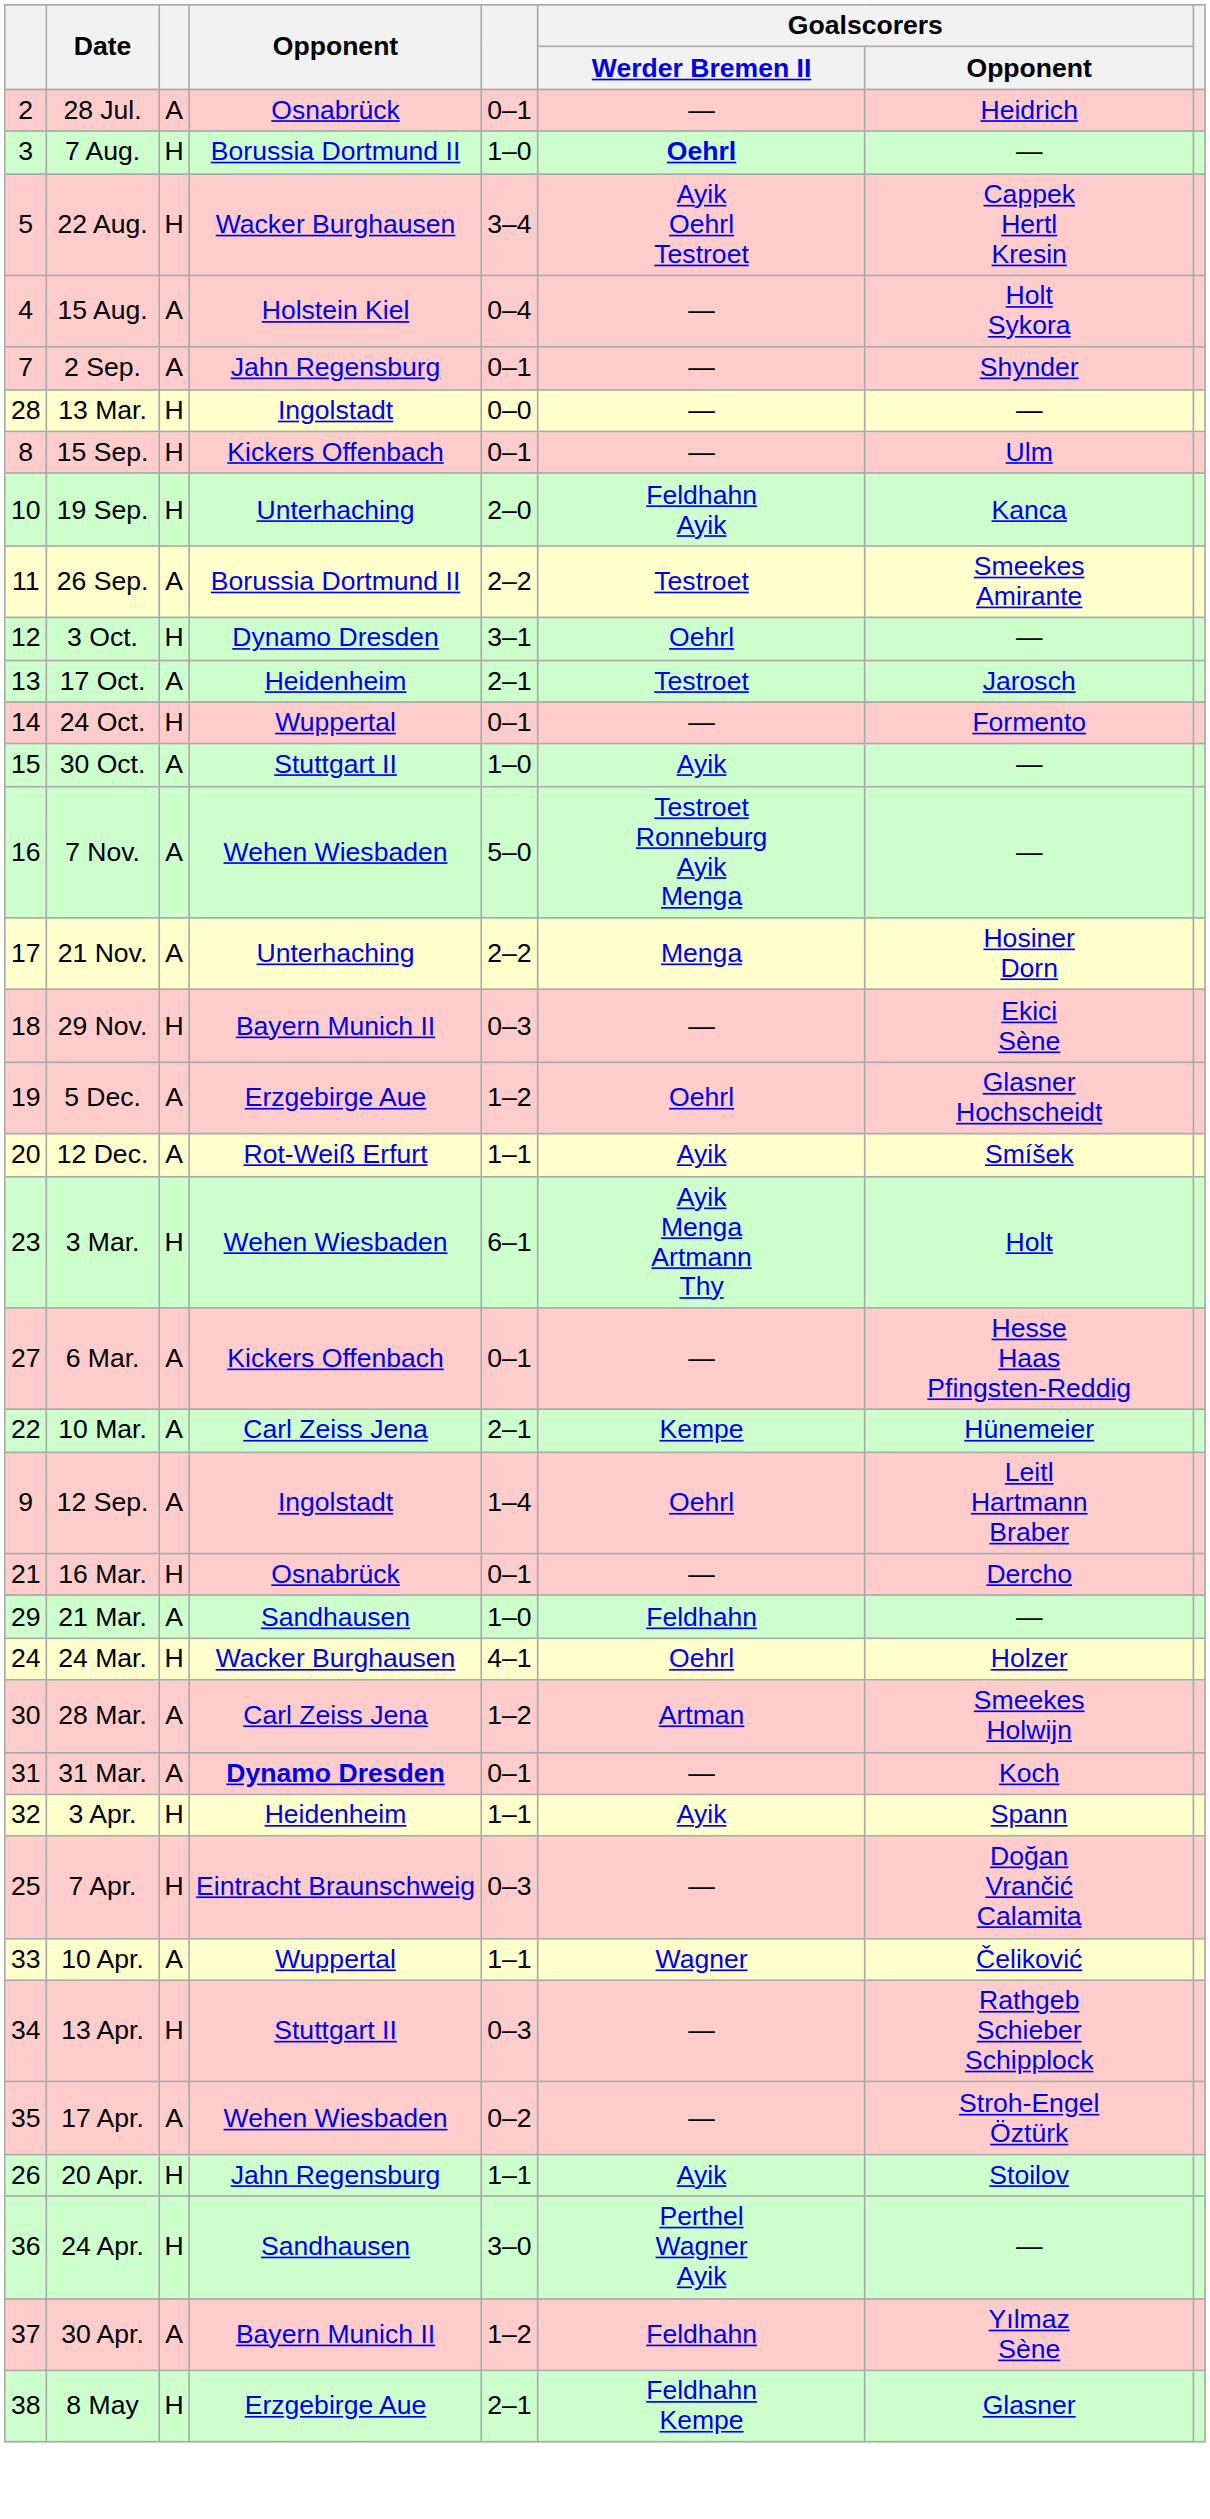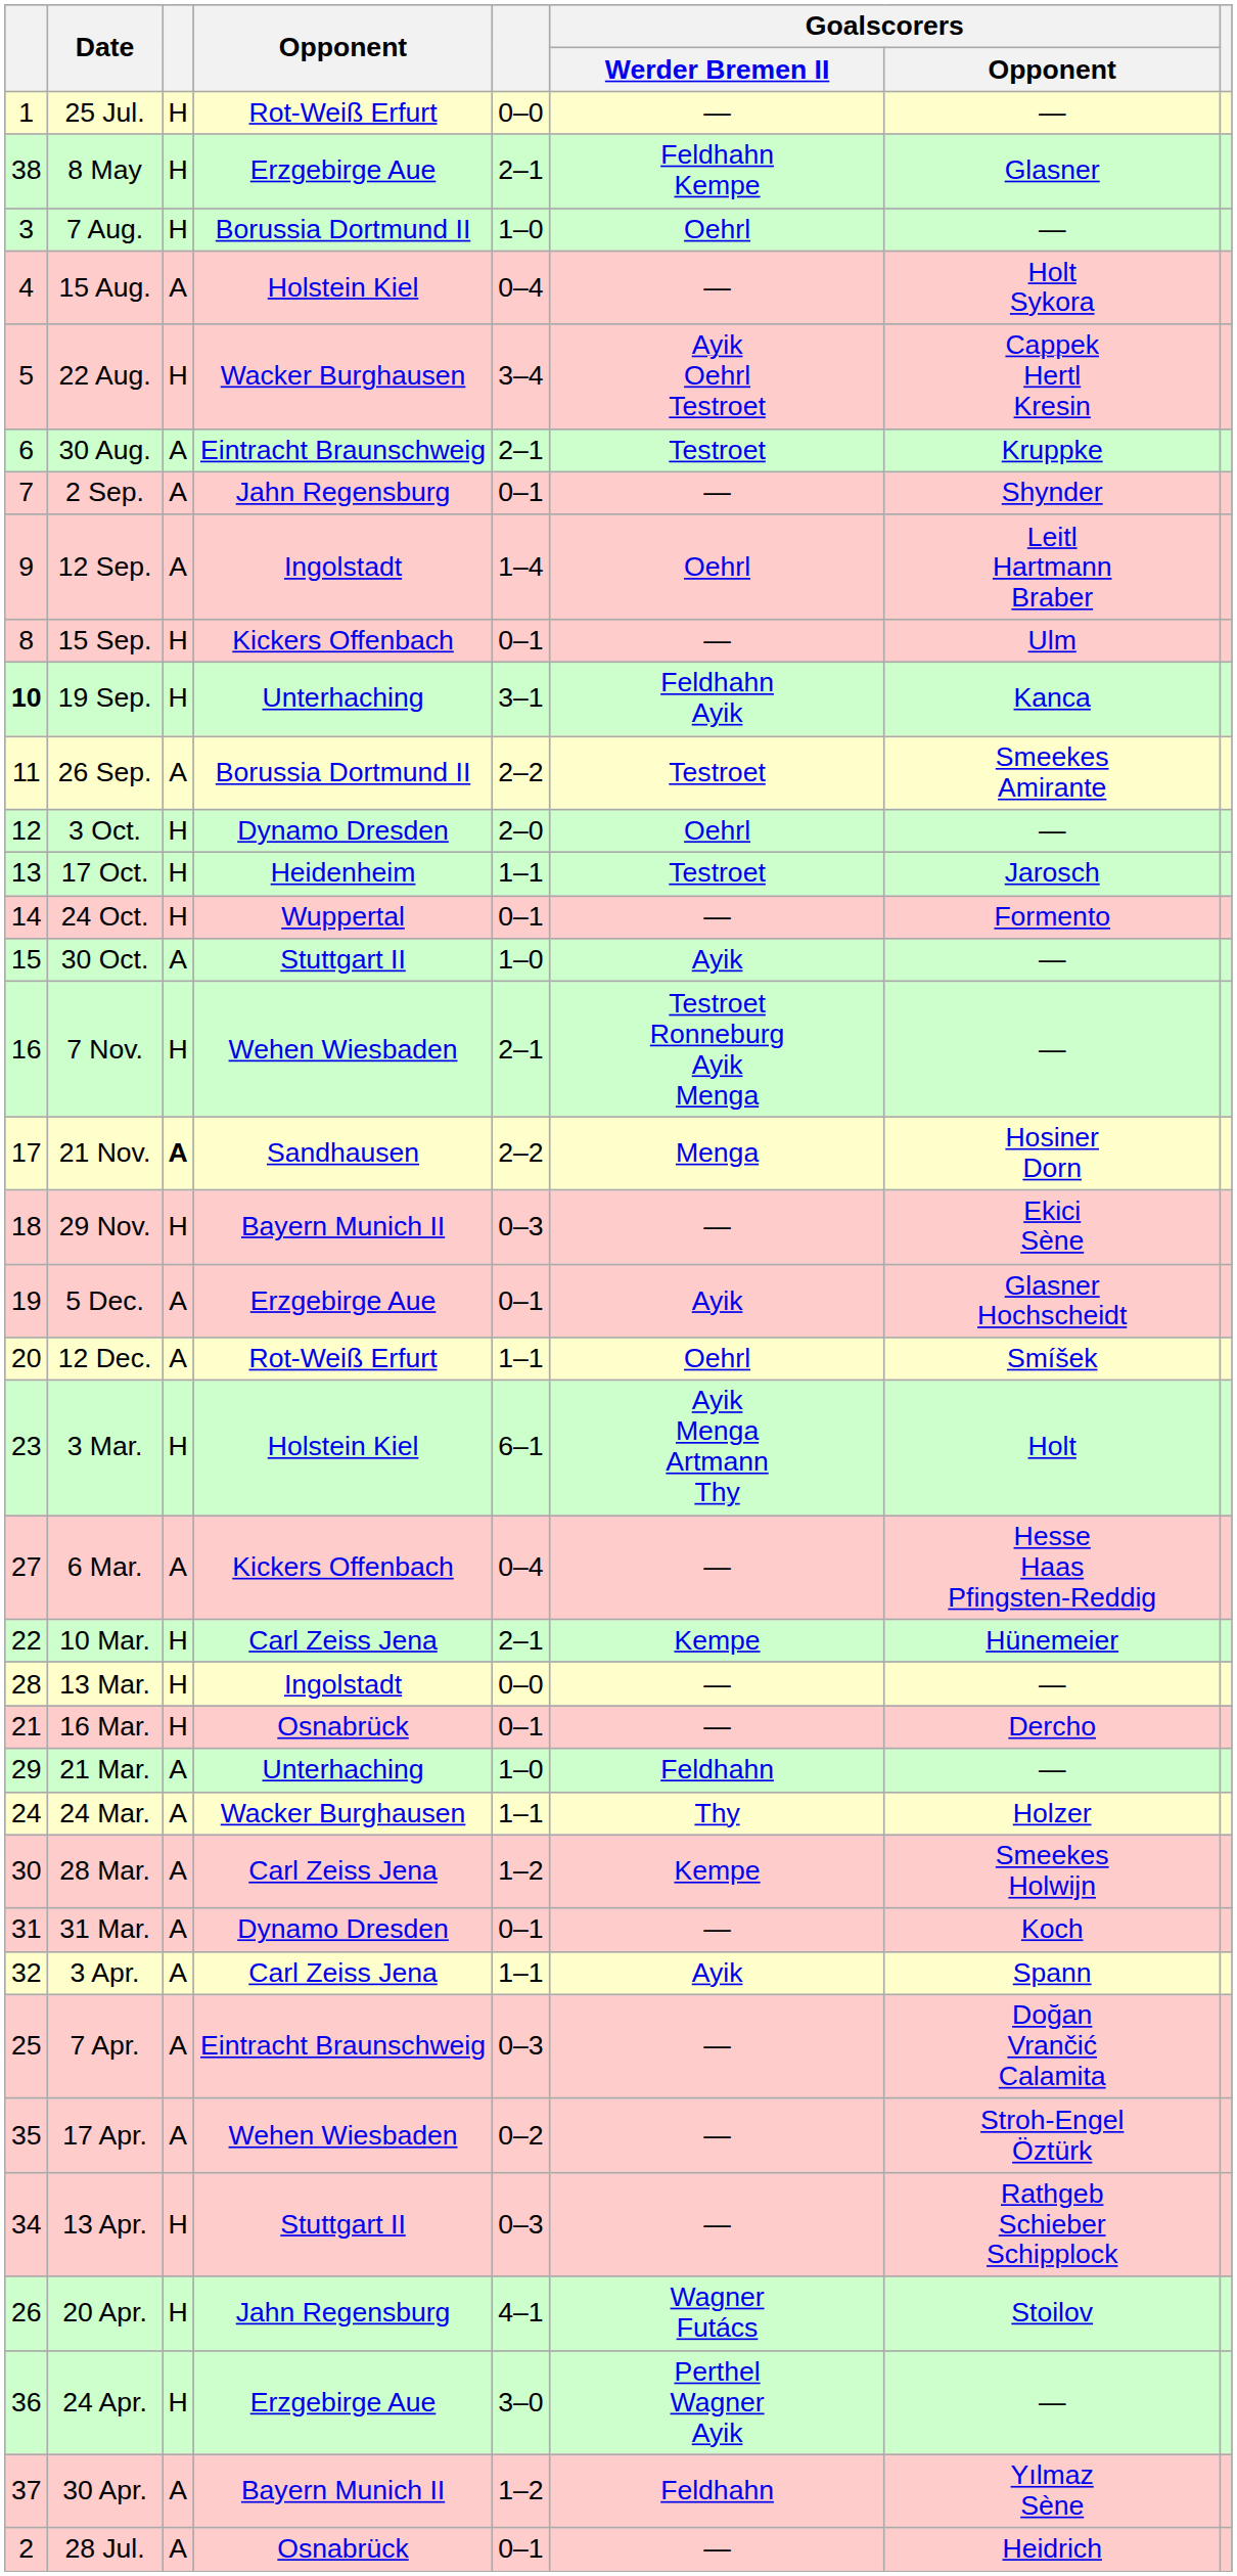 <table class="wikitable" Style="text-align: center">
 <tr>
 <th rowspan="2"></th>
 <th rowspan="2" style="width:60px">Date</th>
 <th rowspan="2"></th>
 <th rowspan="2">Opponent</th>
 <th rowspan="2"><br></th>
 <th colspan="2">Goalscorers</th>
 <th rowspan="2"></th>
 </tr>
 <tr>
 <th style="width:190px"><a href='#'>Werder Bremen II</a></th>
 <th style="width:190px">Opponent</th>
 </tr>
-<tr style="background:#fcc">
-<td>2</td>
-<td>28 Jul.</td>
-<td>A</td>
-<td><a href='#'>Osnabrück</a></td>
-<td>0–1</td>
+<tr style="background:#ffc">
+<td>1</td>
+<td>25 Jul.</td>
+<td>H</td>
+<td><a href='#'>Rot-Weiß Erfurt</a></td>
+<td>0–0</td>
 <td>—</td>
-<td><a href='#'>Heidrich</a> </td>
+<td>—</td>
+<td></td>
+</tr>
+<tr style="background:#cfc">
+<td>38</td>
+<td>8 May</td>
+<td>H</td>
+<td><a href='#'>Erzgebirge Aue</a></td>
+<td>2–1</td>
+<td><a href='#'>Feldhahn</a> <br><a href='#'>Kempe</a> </td>
+<td><a href='#'>Glasner</a> </td>
 <td></td>
 </tr>
 <tr style="background:#cfc">
 <td>3</td>
 <td>7 Aug.</td>
 <td>H</td>
 <td><a href='#'>Borussia Dortmund II</a></td>
 <td>1–0</td>
-<td><strong><a href='#'>Oehrl</a> </strong></td>
+<td><a href='#'>Oehrl</a> </td>
 <td>—</td>
-<td></td>
-</tr>
-<tr style="background:#fcc">
-<td>5</td>
-<td>22 Aug.</td>
-<td>H</td>
-<td><a href='#'>Wacker Burghausen</a></td>
-<td>3–4</td>
-<td><a href='#'>Ayik</a> <br><a href='#'>Oehrl</a> <br><a href='#'>Testroet</a> </td>
-<td><a href='#'>Cappek</a> <br><a href='#'>Hertl</a> <br><a href='#'>Kresin</a> </td>
 <td></td>
 </tr>
 <tr style="background:#fcc">
 <td>4</td>
 <td>15 Aug.</td>
 <td>A</td>
 <td><a href='#'>Holstein Kiel</a></td>
 <td>0–4</td>
 <td>—</td>
 <td><a href='#'>Holt</a> <br><a href='#'>Sykora</a> </td>
 <td></td>
 </tr>
 <tr style="background:#fcc">
+<td>5</td>
+<td>22 Aug.</td>
+<td>H</td>
+<td><a href='#'>Wacker Burghausen</a></td>
+<td>3–4</td>
+<td><a href='#'>Ayik</a> <br><a href='#'>Oehrl</a> <br><a href='#'>Testroet</a> </td>
+<td><a href='#'>Cappek</a> <br><a href='#'>Hertl</a> <br><a href='#'>Kresin</a> </td>
+<td></td>
+</tr>
+<tr style="background:#cfc">
+<td>6</td>
+<td>30 Aug.</td>
+<td>A</td>
+<td><a href='#'>Eintracht Braunschweig</a></td>
+<td>2–1</td>
+<td><a href='#'>Testroet</a> </td>
+<td><a href='#'>Kruppke</a> </td>
+<td></td>
+</tr>
+<tr style="background:#fcc">
 <td>7</td>
 <td>2 Sep.</td>
 <td>A</td>
 <td><a href='#'>Jahn Regensburg</a></td>
 <td>0–1</td>
 <td>—</td>
 <td><a href='#'>Shynder</a> </td>
 <td></td>
 </tr>
-<tr style="background:#ffc">
-<td>28</td>
-<td>13 Mar.</td>
-<td>H</td>
+<tr style="background:#fcc">
+<td>9</td>
+<td>12 Sep.</td>
+<td>A</td>
 <td><a href='#'>Ingolstadt</a></td>
-<td>0–0</td>
-<td>—</td>
-<td>—</td>
+<td>1–4</td>
+<td><a href='#'>Oehrl</a> </td>
+<td><a href='#'>Leitl</a> <br><a href='#'>Hartmann</a> <br><a href='#'>Braber</a> </td>
 <td></td>
 </tr>
 <tr style="background:#fcc">
 <td>8</td>
 <td>15 Sep.</td>
 <td>H</td>
 <td><a href='#'>Kickers Offenbach</a></td>
 <td>0–1</td>
 <td>—</td>
 <td><a href='#'>Ulm</a> </td>
 <td></td>
 </tr>
 <tr style="background:#cfc">
-<td>10</td>
+<td><strong>10</strong></td>
 <td>19 Sep.</td>
 <td>H</td>
 <td><a href='#'>Unterhaching</a></td>
-<td>2–0</td>
+<td>3–1</td>
 <td><a href='#'>Feldhahn</a> <br><a href='#'>Ayik</a> </td>
 <td><a href='#'>Kanca</a> </td>
 <td></td>
 </tr>
 <tr style="background:#ffc">
 <td>11</td>
 <td>26 Sep.</td>
 <td>A</td>
 <td><a href='#'>Borussia Dortmund II</a></td>
 <td>2–2</td>
 <td><a href='#'>Testroet</a> </td>
 <td><a href='#'>Smeekes</a> <br><a href='#'>Amirante</a> </td>
 <td></td>
 </tr>
 <tr style="background:#cfc">
 <td>12</td>
 <td>3 Oct.</td>
 <td>H</td>
 <td><a href='#'>Dynamo Dresden</a></td>
-<td>3–1</td>
+<td>2–0</td>
 <td><a href='#'>Oehrl</a> </td>
 <td>—</td>
 <td></td>
 </tr>
 <tr style="background:#cfc">
 <td>13</td>
 <td>17 Oct.</td>
-<td>A</td>
+<td>H</td>
 <td><a href='#'>Heidenheim</a></td>
-<td>2–1</td>
+<td>1–1</td>
 <td><a href='#'>Testroet</a> </td>
 <td><a href='#'>Jarosch</a> </td>
 <td></td>
 </tr>
 <tr style="background:#fcc">
 <td>14</td>
 <td>24 Oct.</td>
 <td>H</td>
 <td><a href='#'>Wuppertal</a></td>
 <td>0–1</td>
 <td>—</td>
 <td><a href='#'>Formento</a> </td>
 <td></td>
 </tr>
 <tr style="background:#cfc">
 <td>15</td>
 <td>30 Oct.</td>
 <td>A</td>
 <td><a href='#'>Stuttgart II</a></td>
 <td>1–0</td>
 <td><a href='#'>Ayik</a> </td>
 <td>—</td>
 <td></td>
 </tr>
 <tr style="background:#cfc">
 <td>16</td>
 <td>7 Nov.</td>
-<td>A</td>
+<td>H</td>
 <td><a href='#'>Wehen Wiesbaden</a></td>
-<td>5–0</td>
+<td>2–1</td>
 <td><a href='#'>Testroet</a> <br><a href='#'>Ronneburg</a> <br><a href='#'>Ayik</a> <br><a href='#'>Menga</a> </td>
 <td>—</td>
 <td></td>
 </tr>
 <tr style="background:#ffc">
 <td>17</td>
 <td>21 Nov.</td>
-<td>A</td>
-<td><a href='#'>Unterhaching</a></td>
+<td><strong>A</strong></td>
+<td><a href='#'>Sandhausen</a></td>
 <td>2–2</td>
 <td><a href='#'>Menga</a> </td>
 <td><a href='#'>Hosiner</a> <br><a href='#'>Dorn</a> </td>
 <td></td>
 </tr>
 <tr style="background:#fcc">
 <td>18</td>
 <td>29 Nov.</td>
 <td>H</td>
 <td><a href='#'>Bayern Munich II</a></td>
 <td>0–3</td>
 <td>—</td>
 <td><a href='#'>Ekici</a> <br><a href='#'>Sène</a> </td>
 <td></td>
 </tr>
 <tr style="background:#fcc">
 <td>19</td>
 <td>5 Dec.</td>
 <td>A</td>
 <td><a href='#'>Erzgebirge Aue</a></td>
-<td>1–2</td>
-<td><a href='#'>Oehrl</a> </td>
+<td>0–1</td>
+<td><a href='#'>Ayik</a> </td>
 <td><a href='#'>Glasner</a> <br><a href='#'>Hochscheidt</a> </td>
 <td></td>
 </tr>
 <tr style="background:#ffc">
 <td>20</td>
 <td>12 Dec.</td>
 <td>A</td>
 <td><a href='#'>Rot-Weiß Erfurt</a></td>
 <td>1–1</td>
-<td><a href='#'>Ayik</a> </td>
+<td><a href='#'>Oehrl</a> </td>
 <td><a href='#'>Smíšek</a> </td>
 <td></td>
 </tr>
 <tr style="background:#cfc">
 <td>23</td>
 <td>3 Mar.</td>
 <td>H</td>
-<td><a href='#'>Wehen Wiesbaden</a></td>
+<td><a href='#'>Holstein Kiel</a></td>
 <td>6–1</td>
 <td><a href='#'>Ayik</a> <br><a href='#'>Menga</a> <br><a href='#'>Artmann</a> <br><a href='#'>Thy</a> </td>
 <td><a href='#'>Holt</a> </td>
 <td></td>
 </tr>
 <tr style="background:#fcc">
 <td>27</td>
 <td>6 Mar.</td>
 <td>A</td>
 <td><a href='#'>Kickers Offenbach</a></td>
-<td>0–1</td>
+<td>0–4</td>
 <td>—</td>
 <td><a href='#'>Hesse</a> <br><a href='#'>Haas</a> <br><a href='#'>Pfingsten-Reddig</a> </td>
 <td></td>
 </tr>
 <tr style="background:#cfc">
 <td>22</td>
 <td>10 Mar.</td>
-<td>A</td>
+<td>H</td>
 <td><a href='#'>Carl Zeiss Jena</a></td>
 <td>2–1</td>
 <td><a href='#'>Kempe</a> </td>
 <td><a href='#'>Hünemeier</a> </td>
 <td></td>
 </tr>
-<tr style="background:#fcc">
-<td>9</td>
-<td>12 Sep.</td>
-<td>A</td>
+<tr style="background:#ffc">
+<td>28</td>
+<td>13 Mar.</td>
+<td>H</td>
 <td><a href='#'>Ingolstadt</a></td>
-<td>1–4</td>
-<td><a href='#'>Oehrl</a> </td>
-<td><a href='#'>Leitl</a> <br><a href='#'>Hartmann</a> <br><a href='#'>Braber</a> </td>
+<td>0–0</td>
+<td>—</td>
+<td>—</td>
 <td></td>
 </tr>
 <tr style="background:#fcc">
 <td>21</td>
 <td>16 Mar.</td>
 <td>H</td>
 <td><a href='#'>Osnabrück</a></td>
 <td>0–1</td>
 <td>—</td>
 <td><a href='#'>Dercho</a> </td>
 <td></td>
 </tr>
 <tr style="background:#cfc">
 <td>29</td>
 <td>21 Mar.</td>
 <td>A</td>
-<td><a href='#'>Sandhausen</a></td>
+<td><a href='#'>Unterhaching</a></td>
 <td>1–0</td>
 <td><a href='#'>Feldhahn</a> </td>
 <td>—</td>
 <td></td>
 </tr>
 <tr style="background:#ffc">
 <td>24</td>
 <td>24 Mar.</td>
-<td>H</td>
+<td>A</td>
 <td><a href='#'>Wacker Burghausen</a></td>
-<td>4–1</td>
-<td><a href='#'>Oehrl</a> </td>
+<td>1–1</td>
+<td><a href='#'>Thy</a> </td>
 <td><a href='#'>Holzer</a> </td>
 <td></td>
 </tr>
 <tr style="background:#fcc">
 <td>30</td>
 <td>28 Mar.</td>
 <td>A</td>
 <td><a href='#'>Carl Zeiss Jena</a></td>
 <td>1–2</td>
-<td><a href='#'>Artman</a> </td>
+<td><a href='#'>Kempe</a> </td>
 <td><a href='#'>Smeekes</a> <br><a href='#'>Holwijn</a> </td>
 <td></td>
 </tr>
 <tr style="background:#fcc">
 <td>31</td>
 <td>31 Mar.</td>
 <td>A</td>
-<td><strong><a href='#'>Dynamo Dresden</a></strong></td>
+<td><a href='#'>Dynamo Dresden</a></td>
 <td>0–1</td>
 <td>—</td>
 <td><a href='#'>Koch</a> </td>
 <td></td>
 </tr>
 <tr style="background:#ffc">
 <td>32</td>
 <td>3 Apr.</td>
-<td>H</td>
-<td><a href='#'>Heidenheim</a></td>
+<td>A</td>
+<td><a href='#'>Carl Zeiss Jena</a></td>
 <td>1–1</td>
 <td><a href='#'>Ayik</a> </td>
 <td><a href='#'>Spann</a> </td>
 <td></td>
 </tr>
 <tr style="background:#fcc">
 <td>25</td>
 <td>7 Apr.</td>
-<td>H</td>
+<td>A</td>
 <td><a href='#'>Eintracht Braunschweig</a></td>
 <td>0–3</td>
 <td>—</td>
 <td><a href='#'>Doğan</a> <br><a href='#'>Vrančić</a> <br><a href='#'>Calamita</a> </td>
 <td></td>
 </tr>
-<tr style="background:#ffc">
-<td>33</td>
-<td>10 Apr.</td>
+<tr style="background:#fcc">
+<td>35</td>
+<td>17 Apr.</td>
 <td>A</td>
-<td><a href='#'>Wuppertal</a></td>
-<td>1–1</td>
-<td><a href='#'>Wagner</a> </td>
-<td><a href='#'>Čeliković</a> </td>
+<td><a href='#'>Wehen Wiesbaden</a></td>
+<td>0–2</td>
+<td>—</td>
+<td><a href='#'>Stroh-Engel</a> <br><a href='#'>Öztürk</a> </td>
 <td></td>
 </tr>
 <tr style="background:#fcc">
 <td>34</td>
 <td>13 Apr.</td>
 <td>H</td>
 <td><a href='#'>Stuttgart II</a></td>
 <td>0–3</td>
 <td>—</td>
 <td><a href='#'>Rathgeb</a> <br><a href='#'>Schieber</a> <br><a href='#'>Schipplock</a> </td>
 <td></td>
 </tr>
-<tr style="background:#fcc">
-<td>35</td>
-<td>17 Apr.</td>
-<td>A</td>
-<td><a href='#'>Wehen Wiesbaden</a></td>
-<td>0–2</td>
-<td>—</td>
-<td><a href='#'>Stroh-Engel</a> <br><a href='#'>Öztürk</a> </td>
-<td></td>
-</tr>
 <tr style="background:#cfc">
 <td>26</td>
 <td>20 Apr.</td>
 <td>H</td>
 <td><a href='#'>Jahn Regensburg</a></td>
-<td>1–1</td>
-<td><a href='#'>Ayik</a> </td>
+<td>4–1</td>
+<td><a href='#'>Wagner</a> <br><a href='#'>Futács</a> </td>
 <td><a href='#'>Stoilov</a> </td>
 <td></td>
 </tr>
 <tr style="background:#cfc">
 <td>36</td>
 <td>24 Apr.</td>
 <td>H</td>
-<td><a href='#'>Sandhausen</a></td>
+<td><a href='#'>Erzgebirge Aue</a></td>
 <td>3–0</td>
 <td><a href='#'>Perthel</a> <br><a href='#'>Wagner</a> <br><a href='#'>Ayik</a> </td>
 <td>—</td>
 <td></td>
 </tr>
 <tr style="background:#fcc">
 <td>37</td>
 <td>30 Apr.</td>
 <td>A</td>
 <td><a href='#'>Bayern Munich II</a></td>
 <td>1–2</td>
 <td><a href='#'>Feldhahn</a> </td>
 <td><a href='#'>Yılmaz</a> <br><a href='#'>Sène</a> </td>
 <td></td>
 </tr>
-<tr style="background:#cfc">
-<td>38</td>
-<td>8 May</td>
-<td>H</td>
-<td><a href='#'>Erzgebirge Aue</a></td>
-<td>2–1</td>
-<td><a href='#'>Feldhahn</a> <br><a href='#'>Kempe</a> </td>
-<td><a href='#'>Glasner</a> </td>
+<tr style="background:#fcc">
+<td>2</td>
+<td>28 Jul.</td>
+<td>A</td>
+<td><a href='#'>Osnabrück</a></td>
+<td>0–1</td>
+<td>—</td>
+<td><a href='#'>Heidrich</a> </td>
 <td></td>
 </tr>
 </table>
